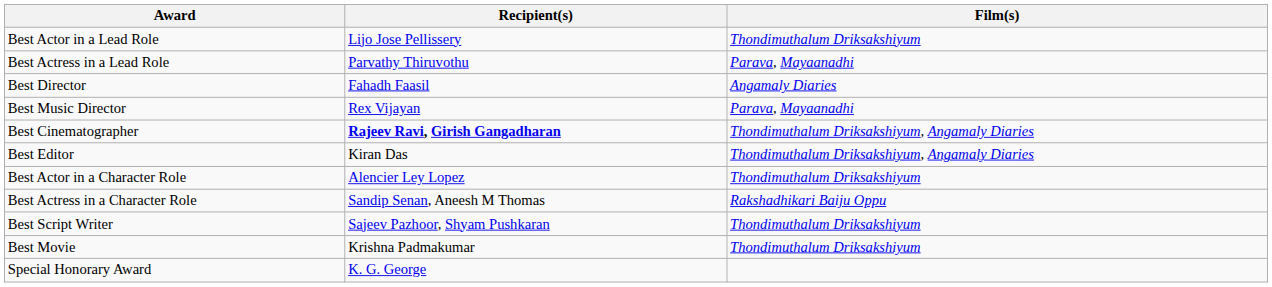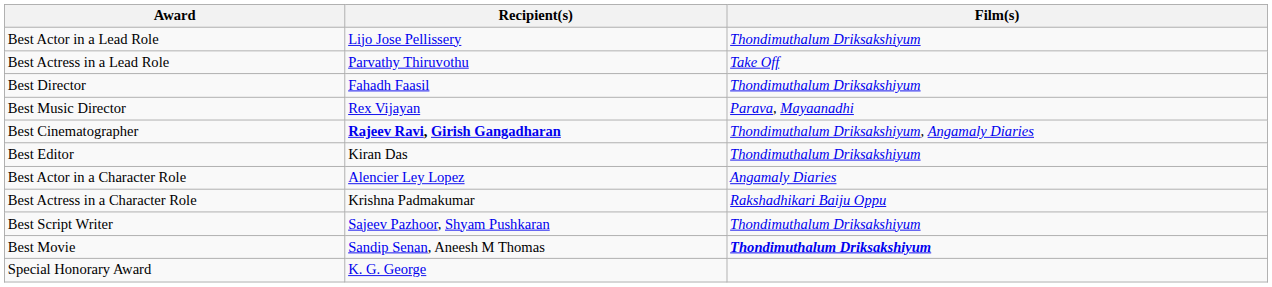 <table class="wikitable" width=70%>
 <tr>
 <th>Award</th>
 <th>Recipient(s)</th>
 <th>Film(s)</th>
 </tr>
 <tr>
 <td>Best Actor in a Lead Role</td>
 <td><a href='#'>Lijo Jose Pellissery</a></td>
 <td><em><a href='#'>Thondimuthalum Driksakshiyum</a></em></td>
 </tr>
 <tr>
 <td>Best Actress in a Lead Role</td>
 <td><a href='#'>Parvathy Thiruvothu</a></td>
-<td><em><a href='#'>Parava</a>, <a href='#'>Mayaanadhi</a></em></td>
+<td><em><a href='#'>Take Off</a></em></td>
 </tr>
 <tr>
 <td>Best Director</td>
 <td><a href='#'>Fahadh Faasil</a></td>
-<td><em><a href='#'>Angamaly Diaries</a></em></td>
+<td><em><a href='#'>Thondimuthalum Driksakshiyum</a></em></td>
 </tr>
 <tr>
 <td>Best Music Director</td>
 <td><a href='#'>Rex Vijayan</a></td>
 <td><em><a href='#'>Parava</a>, <a href='#'>Mayaanadhi</a></em></td>
 </tr>
 <tr>
 <td>Best Cinematographer</td>
 <td><strong><a href='#'>Rajeev Ravi</a>, <a href='#'>Girish Gangadharan</a></strong></td>
 <td><em><a href='#'>Thondimuthalum Driksakshiyum</a>, <a href='#'>Angamaly Diaries</a></em></td>
 </tr>
 <tr>
 <td>Best Editor</td>
 <td>Kiran Das</td>
-<td><em><a href='#'>Thondimuthalum Driksakshiyum</a>, <a href='#'>Angamaly Diaries</a></em></td>
+<td><em><a href='#'>Thondimuthalum Driksakshiyum</a></em></td>
 </tr>
 <tr>
 <td>Best Actor in a Character Role</td>
 <td><a href='#'>Alencier Ley Lopez</a></td>
-<td><em><a href='#'>Thondimuthalum Driksakshiyum</a></em></td>
+<td><em><a href='#'>Angamaly Diaries</a></em></td>
 </tr>
 <tr>
 <td>Best Actress in a Character Role</td>
-<td><a href='#'>Sandip Senan</a>, Aneesh M Thomas</td>
+<td>Krishna Padmakumar</td>
 <td><em><a href='#'>Rakshadhikari Baiju Oppu</a></em></td>
 </tr>
 <tr>
 <td>Best Script Writer</td>
 <td><a href='#'>Sajeev Pazhoor</a>, <a href='#'>Shyam Pushkaran</a></td>
 <td><em><a href='#'>Thondimuthalum Driksakshiyum</a></em></td>
 </tr>
 <tr>
 <td>Best Movie</td>
-<td>Krishna Padmakumar</td>
-<td><em><a href='#'>Thondimuthalum Driksakshiyum</a></em></td>
+<td><a href='#'>Sandip Senan</a>, Aneesh M Thomas</td>
+<td><strong><em><a href='#'>Thondimuthalum Driksakshiyum</a></em></strong></td>
 </tr>
 <tr>
 <td>Special Honorary Award</td>
 <td><a href='#'>K. G. George</a></td>
 <td></td>
 </tr>
 </table>
